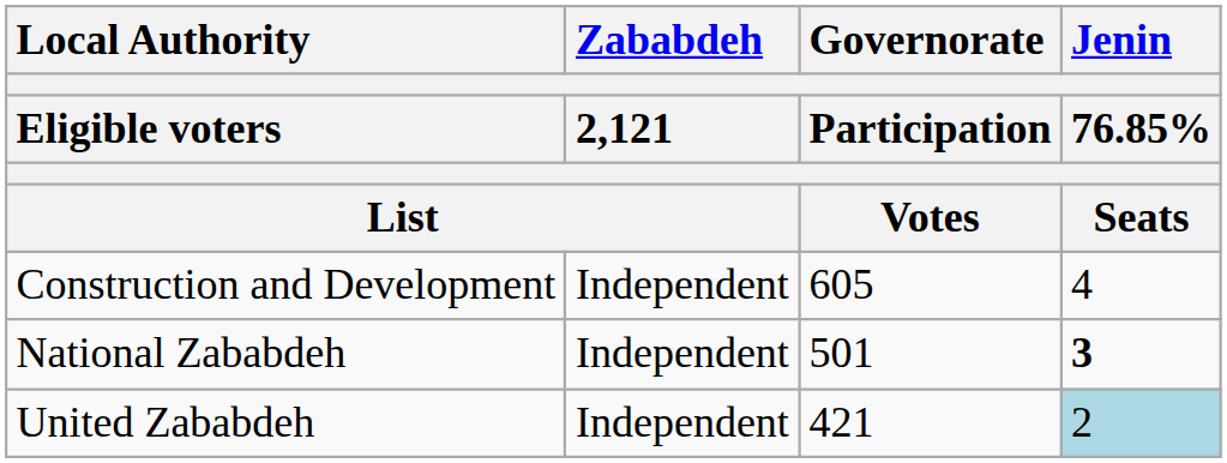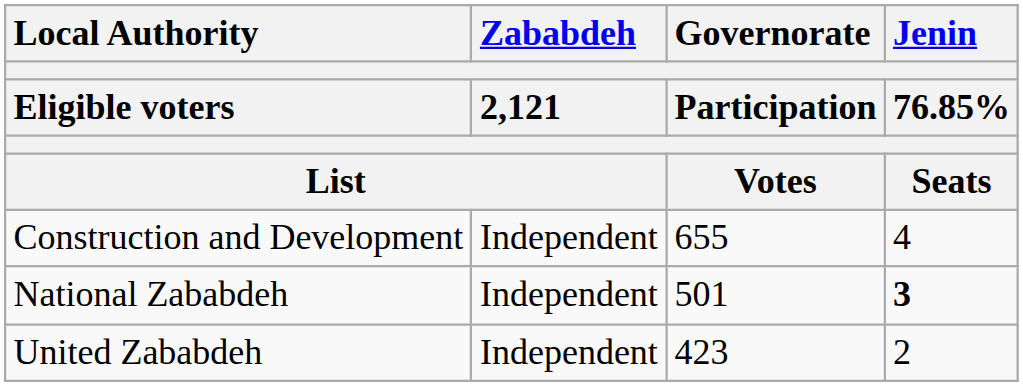 <table class="wikitable">
 <tr>
 <th style="text-align:left;">Local Authority</th>
 <th style="text-align:left;"><a href='#'>Zababdeh</a></th>
 <th style="text-align:left;">Governorate</th>
 <th style="text-align:left;"><a href='#'>Jenin</a></th>
 </tr>
 <tr>
 <th colspan=4></th>
 </tr>
 <tr>
 <th style="text-align:left;">Eligible voters</th>
 <th style="text-align:left;">2,121</th>
 <th style="text-align:left;">Participation</th>
 <th style="text-align:left;">76.85%</th>
 </tr>
 <tr>
 <th colspan=4></th>
 </tr>
 <tr>
 <th colspan=2>List</th>
 <th>Votes</th>
 <th>Seats</th>
 </tr>
 <tr>
 <td>Construction and Development</td>
 <td>Independent</td>
-<td>605</td>
+<td>655</td>
 <td>4</td>
 </tr>
 <tr>
 <td>National Zababdeh</td>
 <td>Independent</td>
 <td>501</td>
 <td><strong>3</strong></td>
 </tr>
 <tr>
 <td>United Zababdeh</td>
 <td>Independent</td>
-<td>421</td>
-<td style="background: lightblue;">2</td>
+<td>423</td>
+<td>2</td>
 </tr>
 </table>
